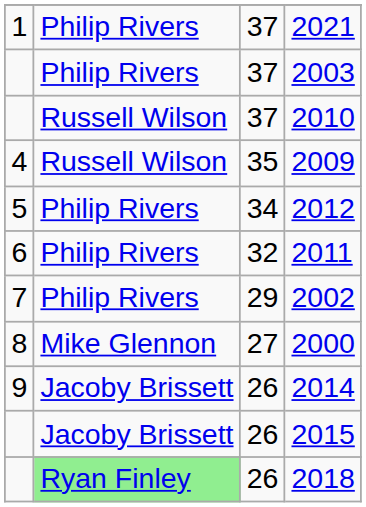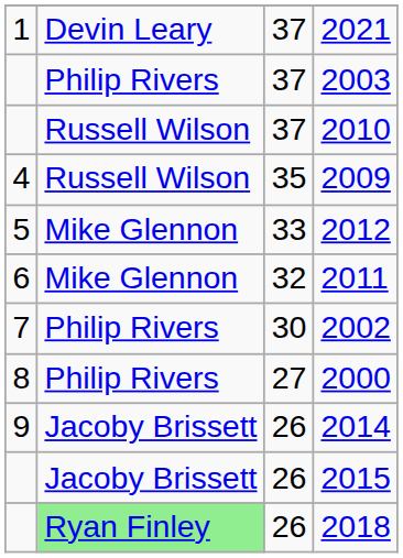 <table class="wikitable">
 <tr>
 </tr>
 <tr>
 <td>1</td>
-<td><a href='#'>Philip Rivers</a></td>
+<td><a href='#'>Devin Leary</a></td>
 <td><abbr>37</abbr></td>
 <td><a href='#'>2021</a></td>
 </tr>
 <tr>
 <td></td>
 <td><a href='#'>Philip Rivers</a></td>
 <td><abbr>37</abbr></td>
 <td><a href='#'>2003</a></td>
 </tr>
 <tr>
 <td></td>
 <td><a href='#'>Russell Wilson</a></td>
 <td><abbr>37</abbr></td>
 <td><a href='#'>2010</a></td>
 </tr>
 <tr>
 <td>4</td>
 <td><a href='#'>Russell Wilson</a></td>
 <td><abbr>35</abbr></td>
 <td><a href='#'>2009</a></td>
 </tr>
 <tr>
 <td>5</td>
-<td><a href='#'>Philip Rivers</a></td>
-<td><abbr>34</abbr></td>
+<td><a href='#'>Mike Glennon</a></td>
+<td><abbr>33</abbr></td>
 <td><a href='#'>2012</a></td>
 </tr>
 <tr>
 <td>6</td>
-<td><a href='#'>Philip Rivers</a></td>
+<td><a href='#'>Mike Glennon</a></td>
 <td><abbr>32</abbr></td>
 <td><a href='#'>2011</a></td>
 </tr>
 <tr>
 <td>7</td>
 <td><a href='#'>Philip Rivers</a></td>
-<td><abbr>29</abbr></td>
+<td><abbr>30</abbr></td>
 <td><a href='#'>2002</a></td>
 </tr>
 <tr>
 <td>8</td>
-<td><a href='#'>Mike Glennon</a></td>
+<td><a href='#'>Philip Rivers</a></td>
 <td><abbr>27</abbr></td>
 <td><a href='#'>2000</a></td>
 </tr>
 <tr>
 <td>9</td>
 <td><a href='#'>Jacoby Brissett</a></td>
 <td><abbr>26</abbr></td>
 <td><a href='#'>2014</a></td>
 </tr>
 <tr>
 <td></td>
 <td><a href='#'>Jacoby Brissett</a></td>
 <td><abbr>26</abbr></td>
 <td><a href='#'>2015</a></td>
 </tr>
 <tr>
 <td></td>
 <td style="background: lightgreen;"><a href='#'>Ryan Finley</a></td>
 <td><abbr>26</abbr></td>
 <td><a href='#'>2018</a></td>
 </tr>
 </table>
